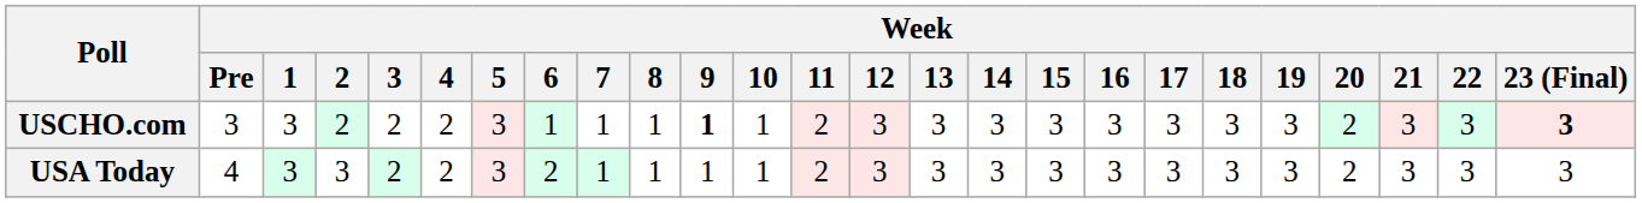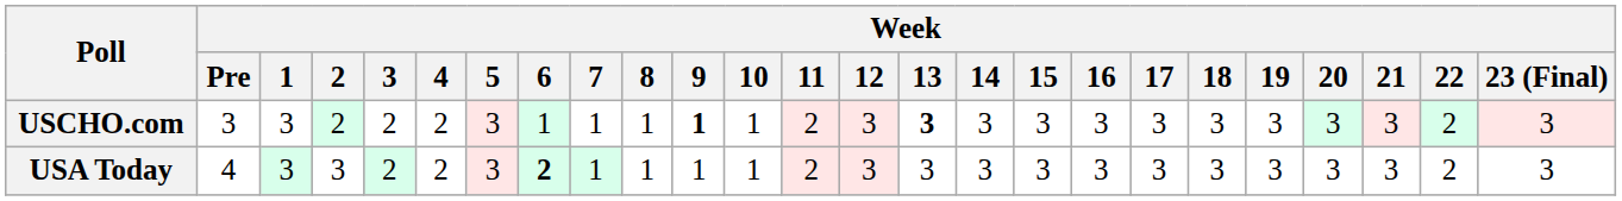 <table class="wikitable" style="white-space:nowrap;">
 <tr>
 <th scope="col" width="100" rowspan="2">Poll</th>
 <th colspan="25">Week</th>
 </tr>
 <tr>
 <th scope="col" width="30">Pre</th>
 <th scope="col" width="30">1</th>
 <th scope="col" width="30">2</th>
 <th scope="col" width="30">3</th>
 <th scope="col" width="30">4</th>
 <th scope="col" width="30">5</th>
 <th scope="col" width="30">6</th>
 <th scope="col" width="30">7</th>
 <th scope="col" width="30">8</th>
 <th scope="col" width="30">9</th>
 <th scope="col" width="30">10</th>
 <th scope="col" width="30">11</th>
 <th scope="col" width="30">12</th>
 <th scope="col" width="30">13</th>
 <th scope="col" width="30">14</th>
 <th scope="col" width="30">15</th>
 <th scope="col" width="30">16</th>
 <th scope="col" width="30">17</th>
 <th scope="col" width="30">18</th>
 <th scope="col" width="30">19</th>
 <th scope="col" width="30">20</th>
 <th scope="col" width="30">21</th>
 <th scope="col" width="30">22</th>
 <th scope="col" width="30">23 (Final)</th>
 </tr>
 <tr style="text-align:center;">
 <th>USCHO.com</th>
 <td bgcolor=FFFFFF>3</td>
 <td bgcolor=FFFFFF>3</td>
 <td bgcolor=D8FFEB>2</td>
 <td bgcolor=FFFFFF>2</td>
 <td bgcolor=FFFFFF>2</td>
 <td bgcolor=FFE6E6>3</td>
 <td bgcolor=D8FFEB>1</td>
 <td bgcolor=FFFFFF>1</td>
 <td bgcolor=FFFFFF>1</td>
 <td bgcolor=FFFFFF><strong>1</strong></td>
 <td bgcolor=FFFFFF>1</td>
 <td bgcolor=FFE6E6>2</td>
 <td bgcolor=FFE6E6>3</td>
+<td bgcolor=FFFFFF><strong>3</strong></td>
 <td bgcolor=FFFFFF>3</td>
 <td bgcolor=FFFFFF>3</td>
 <td bgcolor=FFFFFF>3</td>
 <td bgcolor=FFFFFF>3</td>
 <td bgcolor=FFFFFF>3</td>
 <td bgcolor=FFFFFF>3</td>
-<td bgcolor=FFFFFF>3</td>
+<td bgcolor=D8FFEB>3</td>
+<td bgcolor=FFE6E6>3</td>
 <td bgcolor=D8FFEB>2</td>
 <td bgcolor=FFE6E6>3</td>
-<td bgcolor=D8FFEB>3</td>
-<td bgcolor=FFE6E6><strong>3</strong></td>
 </tr>
 <tr style="text-align:center;">
 <th>USA Today</th>
 <td bgcolor=FFFFFF>4</td>
 <td bgcolor=D8FFEB>3</td>
 <td bgcolor=FFFFFF>3</td>
 <td bgcolor=D8FFEB>2</td>
 <td bgcolor=FFFFFF>2</td>
 <td bgcolor=FFE6E6>3</td>
-<td bgcolor=D8FFEB>2</td>
+<td bgcolor=D8FFEB><strong>2</strong></td>
 <td bgcolor=D8FFEB>1</td>
 <td bgcolor=FFFFFF>1</td>
 <td bgcolor=FFFFFF>1</td>
 <td bgcolor=FFFFFF>1</td>
 <td bgcolor=FFE6E6>2</td>
 <td bgcolor=FFE6E6>3</td>
 <td bgcolor=FFFFFF>3</td>
 <td bgcolor=FFFFFF>3</td>
 <td bgcolor=FFFFFF>3</td>
 <td bgcolor=FFFFFF>3</td>
 <td bgcolor=FFFFFF>3</td>
 <td bgcolor=FFFFFF>3</td>
 <td bgcolor=FFFFFF>3</td>
-<td bgcolor=FFFFFF>2</td>
 <td bgcolor=FFFFFF>3</td>
 <td bgcolor=FFFFFF>3</td>
+<td bgcolor=FFFFFF>2</td>
 <td bgcolor=FFFFFF>3</td>
 </tr>
 </table>
